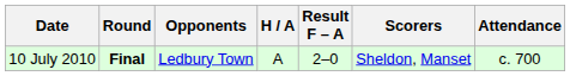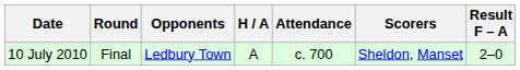 <table class="wikitable" style="text-align:center">
 <tr bgcolor="#f0f6ff">
 <th>Date</th>
 <th>Round</th>
 <th>Opponents</th>
 <th>H / A</th>
+<th>Attendance</th>
+<th>Scorers</th>
 <th>Result<br>F – A</th>
-<th>Scorers</th>
-<th>Attendance</th>
 </tr>
 <tr bgcolor="#ddffdd">
 <td>10 July 2010</td>
-<td><strong>Final</strong></td>
+<td>Final</td>
 <td><a href='#'>Ledbury Town</a></td>
 <td>A</td>
+<td>c. 700</td>
+<td><a href='#'>Sheldon</a>, <a href='#'>Manset</a></td>
 <td>2–0</td>
-<td><a href='#'>Sheldon</a>, <a href='#'>Manset</a></td>
-<td>c. 700</td>
 </tr>
 </table>
